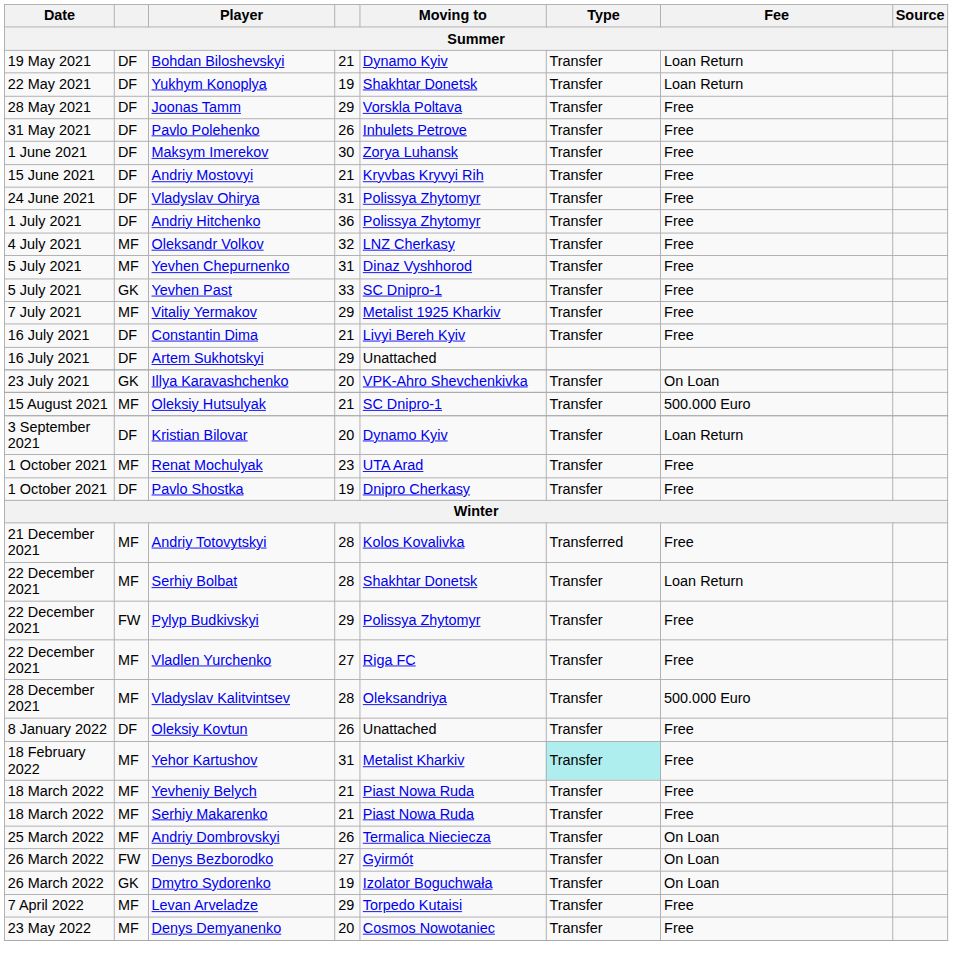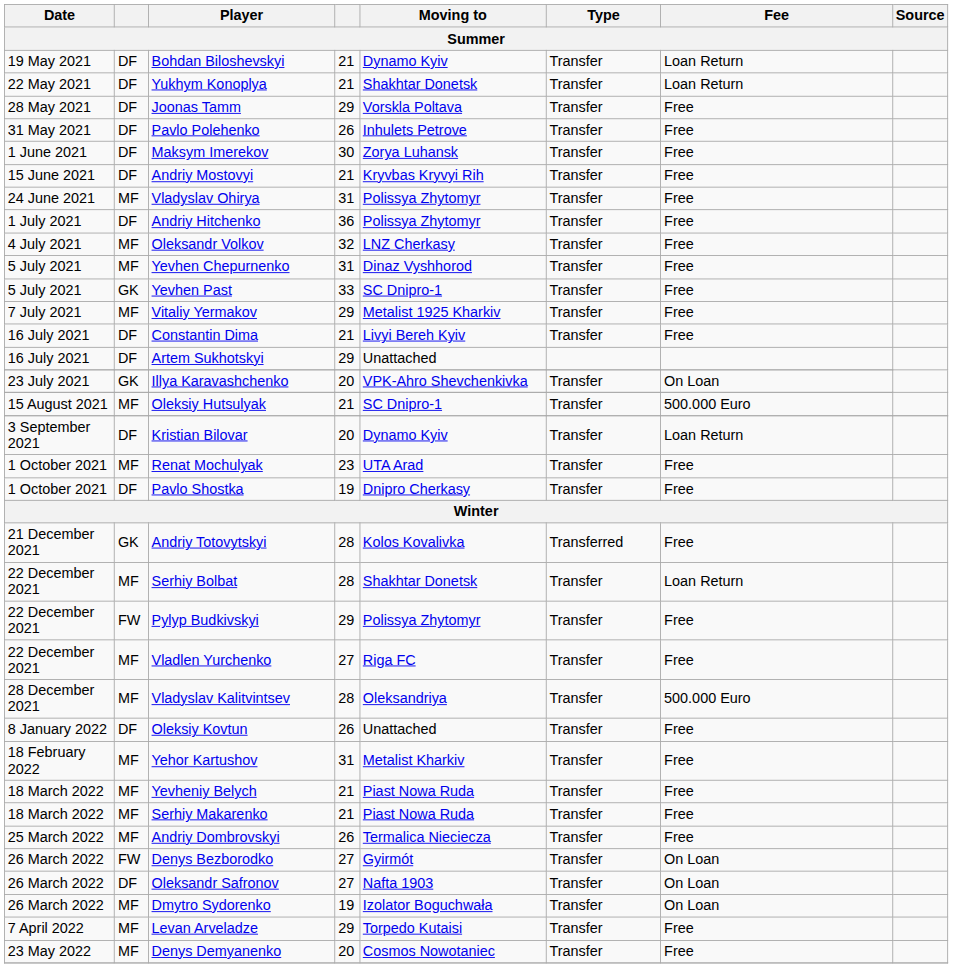 <table class="wikitable sortable">
 <tr>
 <th style="width:115px;">Date</th>
 <th style="width:30px;"></th>
 <th style="width:200px;">Player</th>
 <th style="width:20px;"></th>
 <th style="width:200px;">Moving to</th>
 <th style="width:120px;" class="unsortable">Type</th>
 <th style="width:250px;" class="unsortable">Fee</th>
 <th style="width:20px;">Source</th>
 </tr>
 <tr>
 <th colspan=8>Summer</th>
 </tr>
 <tr>
 <td>19 May 2021</td>
 <td>DF</td>
 <td> <a href='#'>Bohdan Biloshevskyi</a></td>
 <td>21</td>
 <td> <a href='#'>Dynamo Kyiv</a></td>
 <td>Transfer</td>
 <td>Loan Return</td>
 <td></td>
 </tr>
 <tr>
 <td>22 May 2021</td>
 <td>DF</td>
 <td> <a href='#'>Yukhym Konoplya</a></td>
-<td>19</td>
+<td>21</td>
 <td> <a href='#'>Shakhtar Donetsk</a></td>
 <td>Transfer</td>
 <td>Loan Return</td>
 <td></td>
 </tr>
 <tr>
 <td>28 May 2021</td>
 <td>DF</td>
 <td> <a href='#'>Joonas Tamm</a></td>
 <td>29</td>
 <td> <a href='#'>Vorskla Poltava</a></td>
 <td>Transfer</td>
 <td>Free</td>
 <td></td>
 </tr>
 <tr>
 <td>31 May 2021</td>
 <td>DF</td>
 <td> <a href='#'>Pavlo Polehenko</a></td>
 <td>26</td>
 <td> <a href='#'>Inhulets Petrove</a></td>
 <td>Transfer</td>
 <td>Free</td>
 <td></td>
 </tr>
 <tr>
 <td>1 June 2021</td>
 <td>DF</td>
 <td> <a href='#'>Maksym Imerekov</a></td>
 <td>30</td>
 <td> <a href='#'>Zorya Luhansk</a></td>
 <td>Transfer</td>
 <td>Free</td>
 <td></td>
 </tr>
 <tr>
 <td>15 June 2021</td>
 <td>DF</td>
 <td> <a href='#'>Andriy Mostovyi</a></td>
 <td>21</td>
 <td> <a href='#'>Kryvbas Kryvyi Rih</a></td>
 <td>Transfer</td>
 <td>Free</td>
 <td></td>
 </tr>
 <tr>
 <td>24 June 2021</td>
-<td>DF</td>
+<td>MF</td>
 <td> <a href='#'>Vladyslav Ohirya</a></td>
 <td>31</td>
 <td> <a href='#'>Polissya Zhytomyr</a></td>
 <td>Transfer</td>
 <td>Free</td>
 <td></td>
 </tr>
 <tr>
 <td>1 July 2021</td>
 <td>DF</td>
 <td> <a href='#'>Andriy Hitchenko</a></td>
 <td>36</td>
 <td> <a href='#'>Polissya Zhytomyr</a></td>
 <td>Transfer</td>
 <td>Free</td>
 <td></td>
 </tr>
 <tr>
 <td>4 July 2021</td>
 <td>MF</td>
 <td> <a href='#'>Oleksandr Volkov</a></td>
 <td>32</td>
 <td> <a href='#'>LNZ Cherkasy</a></td>
 <td>Transfer</td>
 <td>Free</td>
 <td></td>
 </tr>
 <tr>
 <td>5 July 2021</td>
 <td>MF</td>
 <td> <a href='#'>Yevhen Chepurnenko</a></td>
 <td>31</td>
 <td> <a href='#'>Dinaz Vyshhorod</a></td>
 <td>Transfer</td>
 <td>Free</td>
 <td></td>
 </tr>
 <tr>
 <td>5 July 2021</td>
 <td>GK</td>
 <td> <a href='#'>Yevhen Past</a></td>
 <td>33</td>
 <td> <a href='#'>SC Dnipro-1</a></td>
 <td>Transfer</td>
 <td>Free</td>
 <td></td>
 </tr>
 <tr>
 <td>7 July 2021</td>
 <td>MF</td>
 <td> <a href='#'>Vitaliy Yermakov</a></td>
 <td>29</td>
 <td> <a href='#'>Metalist 1925 Kharkiv</a></td>
 <td>Transfer</td>
 <td>Free</td>
 <td></td>
 </tr>
 <tr>
 <td>16 July 2021</td>
 <td>DF</td>
 <td> <a href='#'>Constantin Dima</a></td>
 <td>21</td>
 <td> <a href='#'>Livyi Bereh Kyiv</a></td>
 <td>Transfer</td>
 <td>Free</td>
 <td></td>
 </tr>
 <tr>
 <td>16 July 2021</td>
 <td>DF</td>
 <td> <a href='#'>Artem Sukhotskyi</a></td>
 <td>29</td>
 <td>Unattached</td>
 <td></td>
 <td></td>
 <td></td>
 </tr>
 <tr>
 </tr>
 <tr>
 <td>23  July 2021</td>
 <td>GK</td>
 <td> <a href='#'>Illya Karavashchenko</a></td>
 <td>20</td>
 <td> <a href='#'>VPK-Ahro Shevchenkivka</a></td>
 <td>Transfer</td>
 <td>On Loan</td>
 </tr>
 <tr>
 </tr>
 <tr>
 <td>15 August 2021</td>
 <td>MF</td>
 <td> <a href='#'>Oleksiy Hutsulyak</a></td>
 <td>21</td>
 <td> <a href='#'>SC Dnipro-1</a></td>
 <td>Transfer</td>
 <td>500.000 Euro</td>
 <td></td>
 </tr>
 <tr>
 </tr>
 <tr>
 <td>3 September 2021</td>
 <td>DF</td>
 <td> <a href='#'>Kristian Bilovar</a></td>
 <td>20</td>
 <td> <a href='#'>Dynamo Kyiv</a></td>
 <td>Transfer</td>
 <td>Loan Return</td>
 <td></td>
 </tr>
 <tr>
 <td>1 October 2021</td>
 <td>MF</td>
 <td> <a href='#'>Renat Mochulyak</a></td>
 <td>23</td>
 <td> <a href='#'>UTA Arad</a></td>
 <td>Transfer</td>
 <td>Free</td>
 <td></td>
 </tr>
 <tr>
 <td>1 October 2021</td>
 <td>DF</td>
 <td> <a href='#'>Pavlo Shostka</a></td>
 <td>19</td>
 <td> <a href='#'>Dnipro Cherkasy</a></td>
 <td>Transfer</td>
 <td>Free</td>
 <td></td>
 </tr>
 <tr>
 <th colspan=8>Winter</th>
 </tr>
 <tr>
 <td>21 December 2021</td>
-<td>MF</td>
+<td>GK</td>
 <td> <a href='#'>Andriy Totovytskyi</a></td>
 <td>28</td>
 <td> <a href='#'>Kolos Kovalivka</a></td>
 <td>Transferred</td>
 <td>Free</td>
 <td></td>
 </tr>
 <tr>
 <td>22 December 2021</td>
 <td>MF</td>
 <td> <a href='#'>Serhiy Bolbat</a></td>
 <td>28</td>
 <td> <a href='#'>Shakhtar Donetsk</a></td>
 <td>Transfer</td>
 <td>Loan Return</td>
 <td></td>
 </tr>
 <tr>
 <td>22 December 2021</td>
 <td>FW</td>
 <td> <a href='#'>Pylyp Budkivskyi</a></td>
 <td>29</td>
 <td> <a href='#'>Polissya Zhytomyr</a></td>
 <td>Transfer</td>
 <td>Free</td>
 <td></td>
 </tr>
 <tr>
 <td>22 December 2021</td>
 <td>MF</td>
 <td> <a href='#'>Vladlen Yurchenko</a></td>
 <td>27</td>
 <td> <a href='#'>Riga FC</a></td>
 <td>Transfer</td>
 <td>Free</td>
 <td></td>
 </tr>
 <tr>
 <td>28 December 2021</td>
 <td>MF</td>
 <td> <a href='#'>Vladyslav Kalitvintsev</a></td>
 <td>28</td>
 <td> <a href='#'>Oleksandriya</a></td>
 <td>Transfer</td>
 <td>500.000 Euro</td>
 <td></td>
 </tr>
 <tr>
 <td>8 January 2022</td>
 <td>DF</td>
 <td> <a href='#'>Oleksiy Kovtun</a></td>
 <td>26</td>
 <td>Unattached</td>
 <td>Transfer</td>
 <td>Free</td>
 <td></td>
 </tr>
 <tr>
 <td>18 February 2022</td>
 <td>MF</td>
 <td> <a href='#'>Yehor Kartushov</a></td>
 <td>31</td>
 <td> <a href='#'>Metalist Kharkiv</a></td>
-<td style="background: paleturquoise;">Transfer</td>
+<td>Transfer</td>
 <td>Free</td>
 <td></td>
 </tr>
 <tr>
 <td>18 March 2022</td>
 <td>MF</td>
 <td> <a href='#'>Yevheniy Belych</a></td>
 <td>21</td>
 <td> <a href='#'>Piast Nowa Ruda</a></td>
 <td>Transfer</td>
 <td>Free</td>
 <td></td>
 </tr>
 <tr>
 <td>18 March 2022</td>
 <td>MF</td>
 <td> <a href='#'>Serhiy Makarenko</a></td>
 <td>21</td>
 <td> <a href='#'>Piast Nowa Ruda</a></td>
 <td>Transfer</td>
 <td>Free</td>
 <td></td>
 </tr>
 <tr>
 <td>25 March 2022</td>
 <td>MF</td>
 <td> <a href='#'>Andriy Dombrovskyi</a></td>
 <td>26</td>
 <td> <a href='#'>Termalica Nieciecza</a></td>
 <td>Transfer</td>
-<td>On Loan</td>
+<td>Free</td>
 <td></td>
 </tr>
 <tr>
 <td>26 March 2022</td>
 <td>FW</td>
 <td> <a href='#'>Denys Bezborodko</a></td>
 <td>27</td>
 <td> <a href='#'>Gyirmót</a></td>
 <td>Transfer</td>
 <td>On Loan</td>
 <td></td>
 </tr>
 <tr>
 <td>26 March 2022</td>
-<td>GK</td>
+<td>DF</td>
+<td> <a href='#'>Oleksandr Safronov</a></td>
+<td>27</td>
+<td> <a href='#'>Nafta 1903</a></td>
+<td>Transfer</td>
+<td>On Loan</td>
+<td></td>
+</tr>
+<tr>
+<td>26 March 2022</td>
+<td>MF</td>
 <td> <a href='#'>Dmytro Sydorenko</a></td>
 <td>19</td>
 <td> <a href='#'>Izolator Boguchwała</a></td>
 <td>Transfer</td>
 <td>On Loan</td>
 <td></td>
 </tr>
 <tr>
 <td>7 April 2022</td>
 <td>MF</td>
 <td> <a href='#'>Levan Arveladze</a></td>
 <td>29</td>
 <td> <a href='#'>Torpedo Kutaisi</a></td>
 <td>Transfer</td>
 <td>Free</td>
 <td></td>
 </tr>
 <tr>
 <td>23 May 2022</td>
 <td>MF</td>
 <td> <a href='#'>Denys Demyanenko</a></td>
 <td>20</td>
 <td> <a href='#'>Cosmos Nowotaniec</a></td>
 <td>Transfer</td>
 <td>Free</td>
 <td></td>
 </tr>
 <tr>
 </tr>
 </table>
